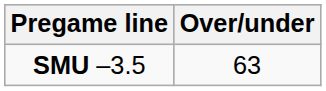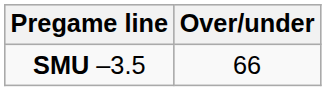 <table class="wikitable">
 <tr align="center">
 <th style=>Pregame line</th>
 <th style=>Over/under</th>
 </tr>
 <tr align="center">
 <td><strong>SMU</strong> –3.5</td>
-<td>63</td>
+<td>66</td>
 </tr>
 </table>
